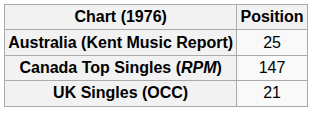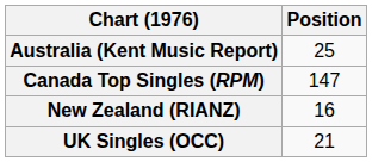 <table class="wikitable sortable plainrowheaders" style="text-align:center">
 <tr>
 <th scope="col">Chart (1976)</th>
 <th scope="col">Position</th>
 </tr>
 <tr>
 <th scope="row">Australia (Kent Music Report)</th>
 <td style="text-align:center;">25</td>
 </tr>
 <tr>
 <th scope="row">Canada Top Singles (<em>RPM</em>)</th>
 <td style="text-align:center;">147</td>
 </tr>
 <tr>
+<th scope="row">New Zealand (RIANZ)</th>
+<td style="text-align:center;">16</td>
+</tr>
+<tr>
 <th scope="row">UK Singles (OCC)</th>
 <td style="text-align:center;">21</td>
 </tr>
 <tr>
 </tr>
 </table>
